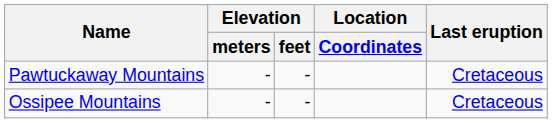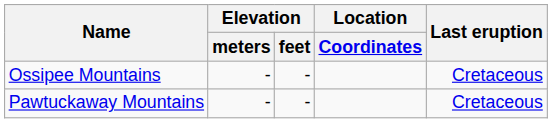 <table class="wikitable sortable">
 <tr>
 <th rowspan="2">Name</th>
 <th colspan ="2">Elevation</th>
 <th>Location</th>
 <th rowspan="2">Last eruption</th>
 </tr>
 <tr>
 <th>meters</th>
 <th>feet</th>
 <th><a href='#'>Coordinates</a></th>
 </tr>
 <tr style="text-align:right;">
+<td style="text-align:left;"><a href='#'>Ossipee Mountains</a></td>
+<td>-</td>
+<td>-</td>
+<td></td>
+<td><a href='#'>Cretaceous</a></td>
+</tr>
+<tr style="text-align:right;">
 <td style="text-align:left;"><a href='#'>Pawtuckaway Mountains</a></td>
 <td>-</td>
 <td>-</td>
 <td></td>
 <td><a href='#'>Cretaceous</a></td>
 </tr>
-<tr style="text-align:right;">
-<td style="text-align:left;"><a href='#'>Ossipee Mountains</a></td>
-<td>-</td>
-<td>-</td>
-<td></td>
-<td><a href='#'>Cretaceous</a></td>
-</tr>
 </table>
